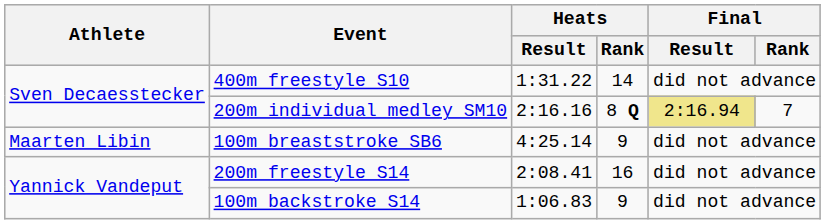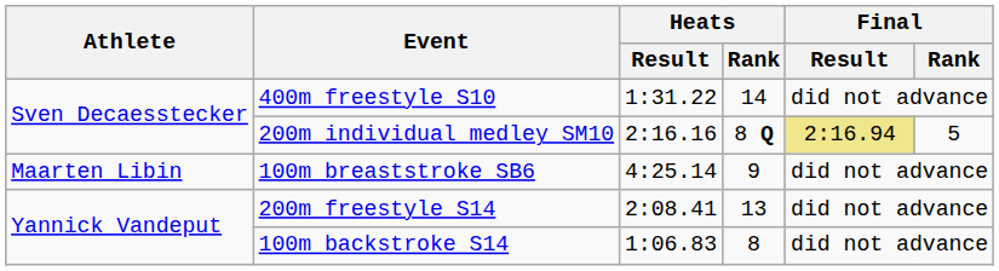 <table class=wikitable style="font-size:90%">
 <tr>
 <th rowspan="2">Athlete</th>
 <th rowspan="2">Event</th>
 <th colspan="2">Heats</th>
 <th colspan="2">Final</th>
 </tr>
 <tr>
 <th>Result</th>
 <th>Rank</th>
 <th>Result</th>
 <th>Rank</th>
 </tr>
 <tr align=center>
 <td align=left rowspan=2><a href='#'>Sven Decaesstecker</a></td>
 <td align=left><a href='#'>400m freestyle S10</a></td>
 <td>1:31.22</td>
 <td>14</td>
 <td colspan=2>did not advance</td>
 </tr>
 <tr align=center>
 <td align=left><a href='#'>200m individual medley SM10</a></td>
 <td>2:16.16</td>
 <td>8 <strong>Q</strong></td>
 <td style="background: khaki;">2:16.94</td>
-<td>7</td>
+<td>5</td>
 </tr>
 <tr align=center>
 <td align=left><a href='#'>Maarten Libin</a></td>
 <td align=left><a href='#'>100m breaststroke SB6</a></td>
 <td>4:25.14</td>
 <td>9</td>
 <td colspan=2>did not advance</td>
 </tr>
 <tr align=center>
 <td align=left rowspan=2><a href='#'>Yannick Vandeput</a></td>
 <td align=left><a href='#'>200m freestyle S14</a></td>
 <td>2:08.41</td>
-<td>16</td>
+<td>13</td>
 <td colspan=2>did not advance</td>
 </tr>
 <tr align=center>
 <td align=left><a href='#'>100m backstroke S14</a></td>
 <td>1:06.83</td>
-<td>9</td>
+<td>8</td>
 <td colspan=2>did not advance</td>
 </tr>
 </table>
